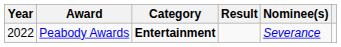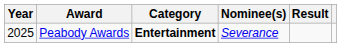 <table class="wikitable plainrowheaders sortable">
 <tr>
 <th scope="col">Year</th>
 <th scope="col">Award</th>
 <th scope="col">Category</th>
+<th scope="col">Nominee(s)</th>
 <th scope="col">Result</th>
-<th scope="col">Nominee(s)</th>
 <th scope="col" class="unsortable"></th>
 </tr>
 <tr>
-<td>2022</td>
+<td>2025</td>
 <td><a href='#'>Peabody Awards</a></td>
 <td><strong>Entertainment</strong></td>
+<td><em><a href='#'> Severance</a></em></td>
 <td></td>
-<td><em><a href='#'> Severance</a></em></td>
 <td></td>
 </tr>
 </table>
